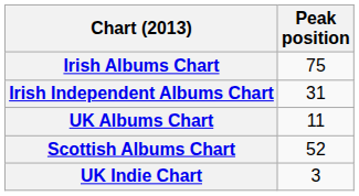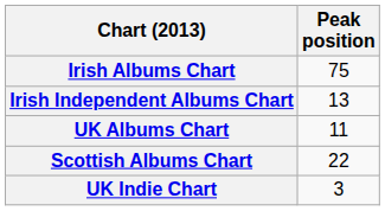 <table class="wikitable sortable plainrowheaders">
 <tr>
 <th scope="col">Chart (2013)</th>
 <th scope="col">Peak<br>position</th>
 </tr>
 <tr>
 <th scope="row"><a href='#'>Irish Albums Chart</a></th>
 <td style="text-align:center;">75</td>
 </tr>
 <tr>
 <th scope="row"><a href='#'>Irish Independent Albums Chart</a></th>
-<td style="text-align:center;">31</td>
+<td style="text-align:center;">13</td>
 </tr>
 <tr>
 <th scope="row"><a href='#'>UK Albums Chart</a></th>
 <td style="text-align:center;">11</td>
 </tr>
 <tr>
 <th scope="row"><a href='#'>Scottish Albums Chart</a></th>
-<td style="text-align:center;">52</td>
+<td style="text-align:center;">22</td>
 </tr>
 <tr>
 <th scope="row"><a href='#'>UK Indie Chart</a></th>
 <td style="text-align:center;">3</td>
 </tr>
 </table>
